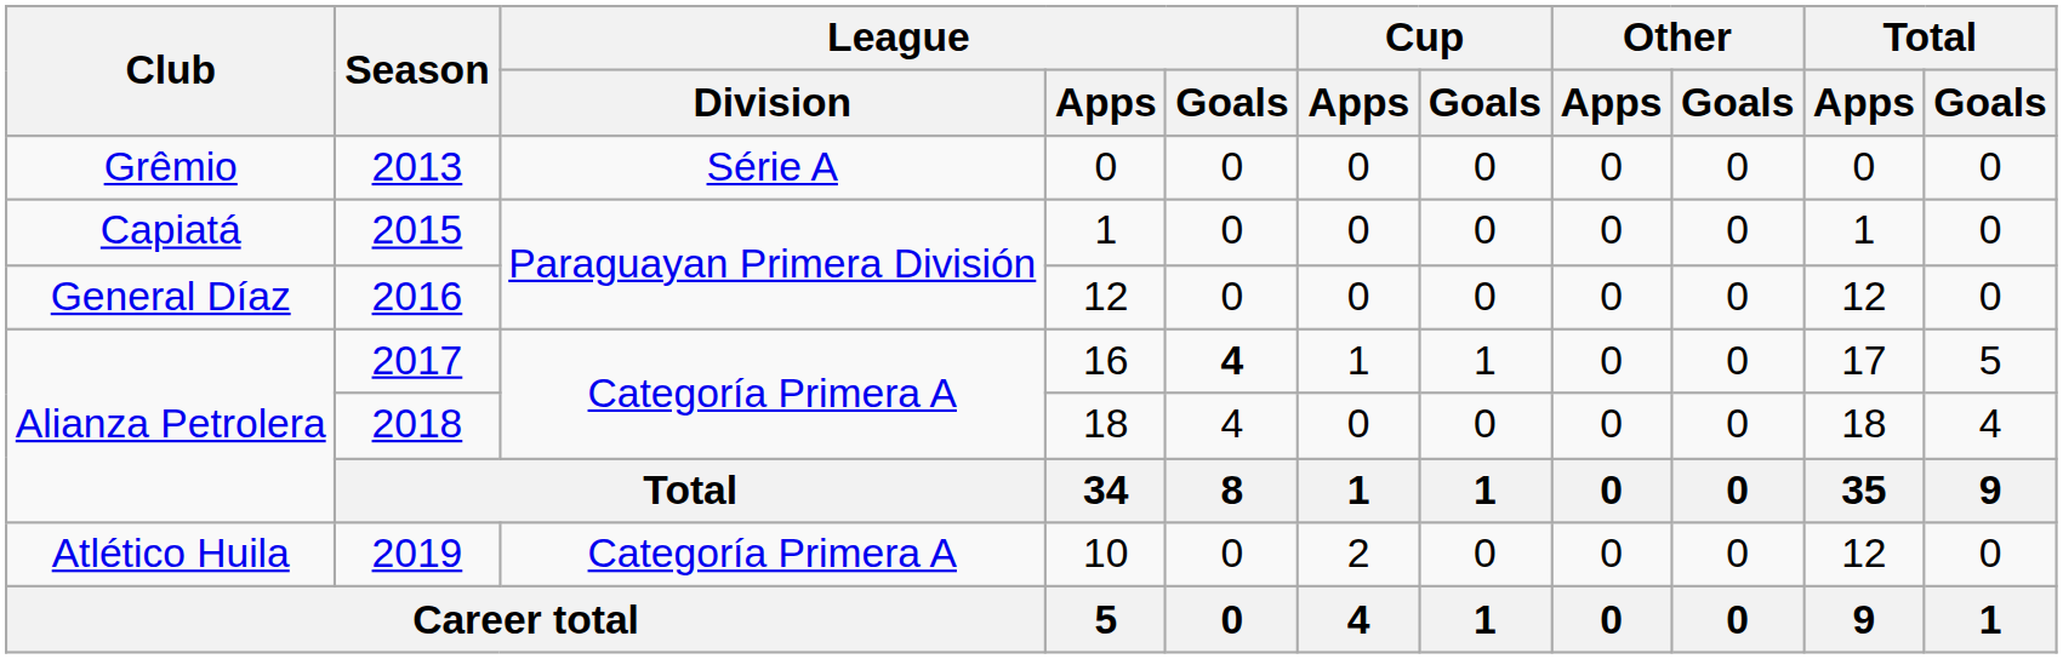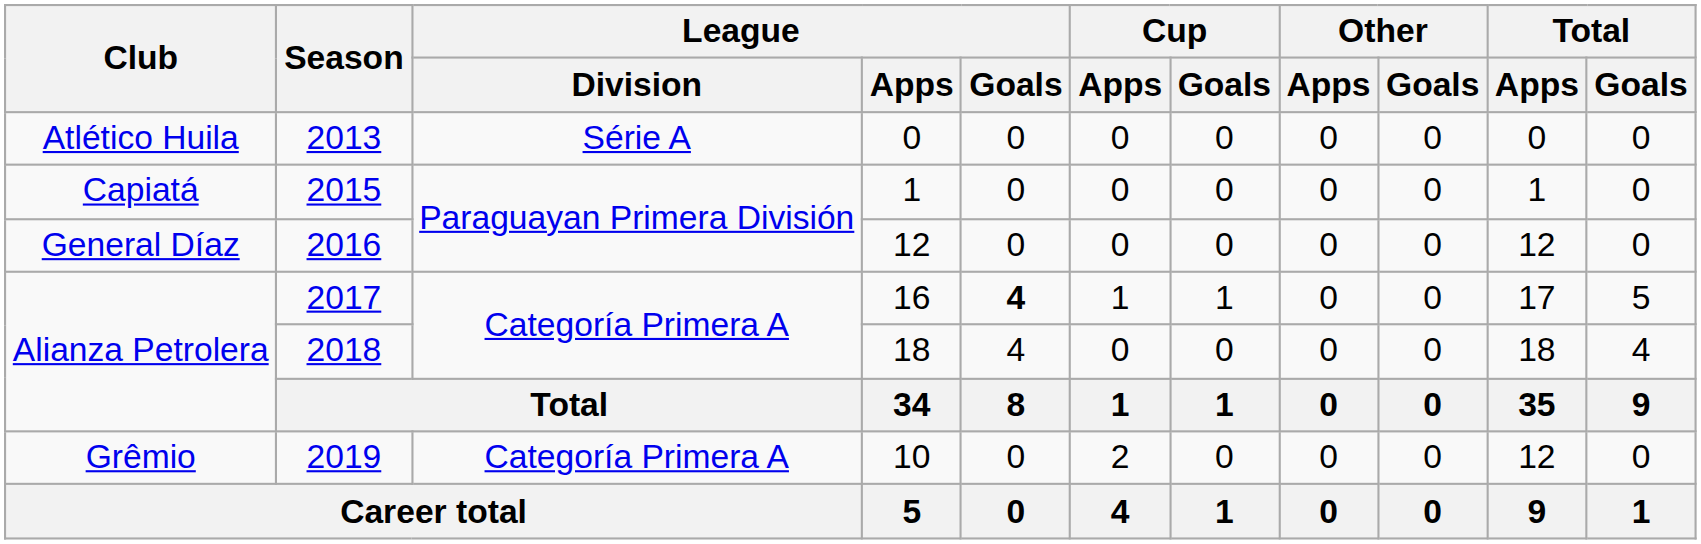 <table class="wikitable" style="text-align: center">
 <tr>
 <th rowspan="2">Club</th>
 <th rowspan="2">Season</th>
 <th colspan="3">League</th>
 <th colspan="2">Cup</th>
 <th colspan="2">Other</th>
 <th colspan="2">Total</th>
 </tr>
 <tr>
 <th>Division</th>
 <th>Apps</th>
 <th>Goals</th>
 <th>Apps</th>
 <th>Goals</th>
 <th>Apps</th>
 <th>Goals</th>
 <th>Apps</th>
 <th>Goals</th>
 </tr>
 <tr>
-<td><a href='#'>Grêmio</a></td>
+<td><a href='#'>Atlético Huila</a></td>
 <td><a href='#'>2013</a></td>
 <td><a href='#'>Série A</a></td>
 <td>0</td>
 <td>0</td>
 <td>0</td>
 <td>0</td>
 <td>0</td>
 <td>0</td>
 <td>0</td>
 <td>0</td>
 </tr>
 <tr>
 <td><a href='#'>Capiatá</a></td>
 <td><a href='#'>2015</a></td>
 <td rowspan="2"><a href='#'>Paraguayan Primera División</a></td>
 <td>1</td>
 <td>0</td>
 <td>0</td>
 <td>0</td>
 <td>0</td>
 <td>0</td>
 <td>1</td>
 <td>0</td>
 </tr>
 <tr>
 <td><a href='#'>General Díaz</a></td>
 <td><a href='#'>2016</a></td>
 <td>12</td>
 <td>0</td>
 <td>0</td>
 <td>0</td>
 <td>0</td>
 <td>0</td>
 <td>12</td>
 <td>0</td>
 </tr>
 <tr>
 <td rowspan="3"><a href='#'>Alianza Petrolera</a></td>
 <td><a href='#'>2017</a></td>
 <td rowspan="2"><a href='#'>Categoría Primera A</a></td>
 <td>16</td>
 <td><strong>4</strong></td>
 <td>1</td>
 <td>1</td>
 <td>0</td>
 <td>0</td>
 <td>17</td>
 <td>5</td>
 </tr>
 <tr>
 <td><a href='#'>2018</a></td>
 <td>18</td>
 <td>4</td>
 <td>0</td>
 <td>0</td>
 <td>0</td>
 <td>0</td>
 <td>18</td>
 <td>4</td>
 </tr>
 <tr>
 <th colspan="2"><strong>Total</strong></th>
 <th>34</th>
 <th>8</th>
 <th>1</th>
 <th>1</th>
 <th>0</th>
 <th>0</th>
 <th>35</th>
 <th>9</th>
 </tr>
 <tr>
-<td><a href='#'>Atlético Huila</a></td>
+<td><a href='#'>Grêmio</a></td>
 <td><a href='#'>2019</a></td>
 <td><a href='#'>Categoría Primera A</a></td>
 <td>10</td>
 <td>0</td>
 <td>2</td>
 <td>0</td>
 <td>0</td>
 <td>0</td>
 <td>12</td>
 <td>0</td>
 </tr>
 <tr>
 <th colspan="3"><strong>Career total</strong></th>
 <th>5</th>
 <th>0</th>
 <th>4</th>
 <th>1</th>
 <th>0</th>
 <th>0</th>
 <th>9</th>
 <th>1</th>
 </tr>
 </table>
